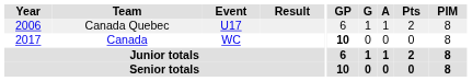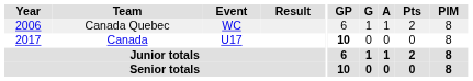 <table border="0" cellpadding="1" cellspacing="0" ID="Table3" style="text-align:center; width:40em">
 <tr ALIGN="centre" bgcolor="#e0e0e0">
 <th>Year</th>
 <th>Team</th>
 <th>Event</th>
 <th>Result</th>
 <th rowspan="99" bgcolor="#ffffff"></th>
 <th>GP</th>
 <th>G</th>
 <th>A</th>
 <th>Pts</th>
 <th>PIM</th>
 </tr>
 <tr bgcolor="#f0f0f0">
 <td><a href='#'>2006</a></td>
 <td>Canada Quebec</td>
-<td><a href='#'>U17</a></td>
+<td><a href='#'>WC</a></td>
 <td></td>
 <td>6</td>
 <td>1</td>
 <td>1</td>
 <td>2</td>
 <td>8</td>
 </tr>
 <tr>
 <td><a href='#'>2017</a></td>
 <td><a href='#'>Canada</a></td>
-<td><a href='#'>WC</a></td>
+<td><a href='#'>U17</a></td>
 <td></td>
 <td><strong>10</strong></td>
 <td>0</td>
 <td>0</td>
 <td>0</td>
 <td>8</td>
 </tr>
 <tr bgcolor="#e0e0e0">
 <th colspan="4">Junior totals</th>
 <th>6</th>
 <th>1</th>
 <th>1</th>
 <th>2</th>
 <th>8</th>
 </tr>
 <tr bgcolor="#e0e0e0">
 <th colspan="4">Senior totals</th>
 <th>10</th>
 <th>0</th>
 <th>0</th>
 <th>0</th>
 <th>8</th>
 </tr>
 </table>
